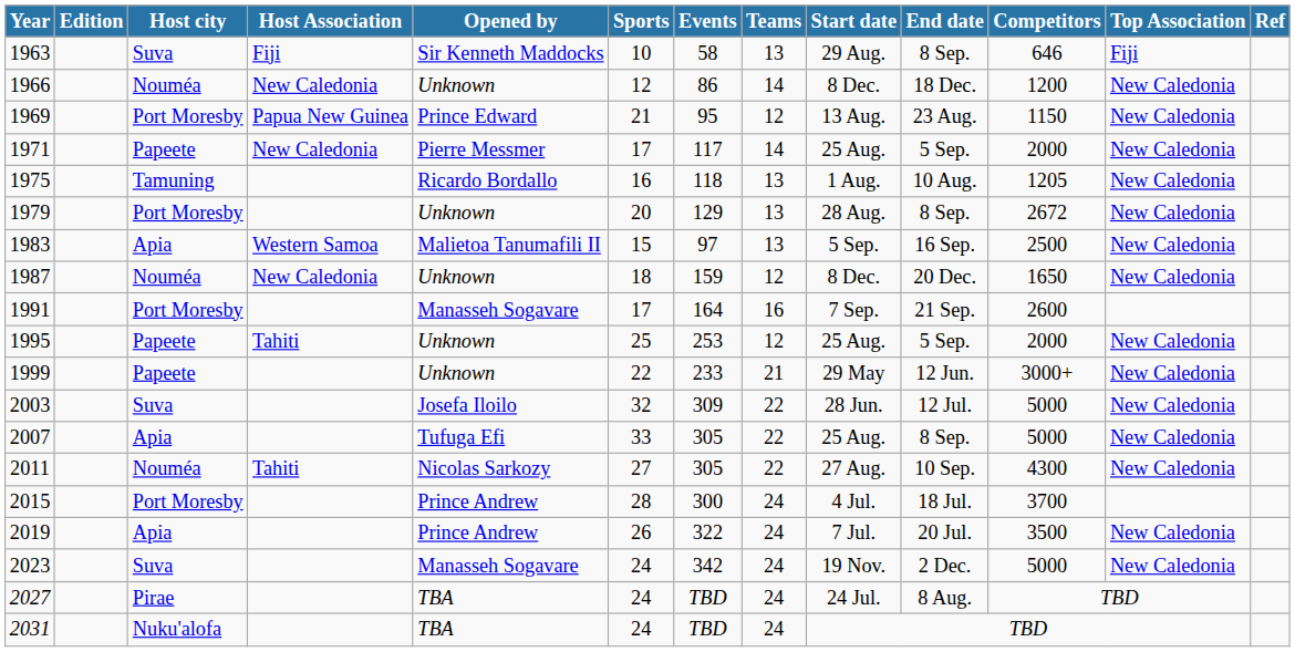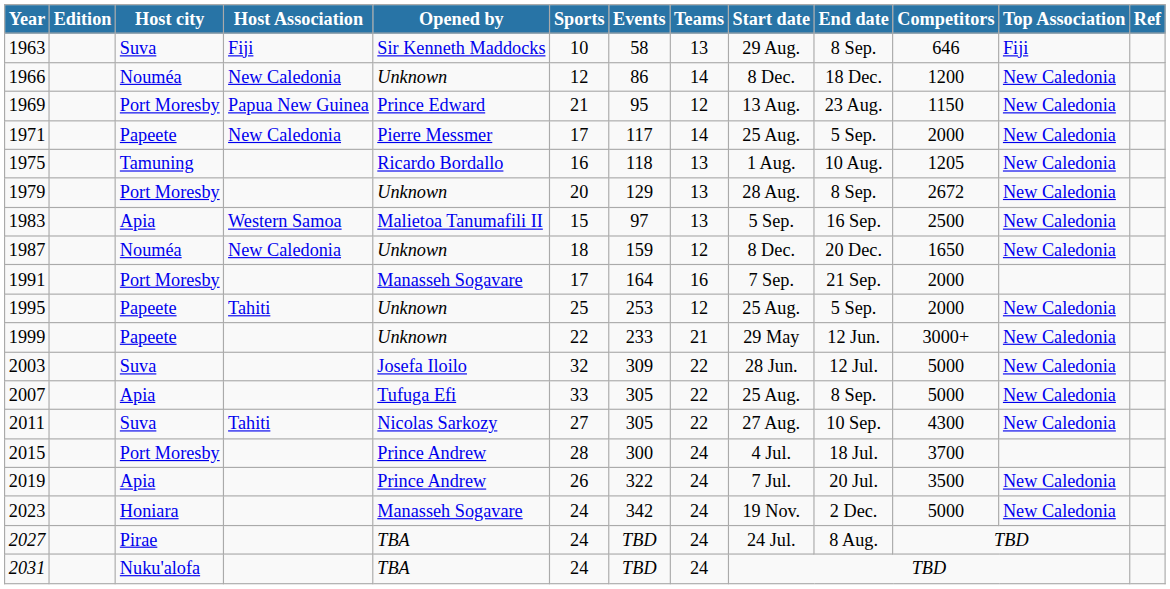 <table class="wikitable sortable" width=  align="center">
 <tr>
 <th rowspan=1 style="background:#2874A6; color:white;">Year</th>
 <th rowspan=1 style="background:#2874A6; color:white;">Edition</th>
 <th rowspan=1 style="background:#2874A6; color:white;">Host city</th>
 <th rowspan=1 style="background:#2874A6; color:white;">Host Association</th>
 <th rowspan=1 style="background:#2874A6; color:white;">Opened by</th>
 <th rowspan=1 style="background:#2874A6; color:white;">Sports</th>
 <th rowspan=1 style="background:#2874A6; color:white;">Events</th>
 <th rowspan=1 style="background:#2874A6; color:white;">Teams</th>
 <th rowspan=1 style="background:#2874A6; color:white;">Start date</th>
 <th rowspan=1 style="background:#2874A6; color:white;">End date</th>
 <th rowspan=1 style="background:#2874A6; color:white;">Competitors</th>
 <th rowspan=1 style="background:#2874A6; color:white;">Top Association</th>
 <th rowspan=1 style="background:#2874A6; color:white;">Ref</th>
 </tr>
 <tr>
 <td align=center>1963</td>
 <td align="center"></td>
 <td align=left><a href='#'>Suva</a></td>
 <td align=left> <a href='#'>Fiji</a></td>
 <td><a href='#'>Sir Kenneth Maddocks</a></td>
 <td align="center">10</td>
 <td align="center">58</td>
 <td align="center">13</td>
 <td align=center>29 Aug.</td>
 <td align=center>8 Sep.</td>
 <td align="center">646</td>
 <td align=left> <a href='#'>Fiji</a></td>
 <td align=center></td>
 </tr>
 <tr>
 <td align=center>1966</td>
 <td align="center"></td>
 <td align=left><a href='#'>Nouméa</a></td>
 <td align=left> <a href='#'>New Caledonia</a></td>
 <td><em>Unknown</em></td>
 <td align="center">12</td>
 <td align="center">86</td>
 <td align="center">14</td>
 <td align=center>8 Dec.</td>
 <td align=center>18 Dec.</td>
 <td align="center">1200</td>
 <td align=left> <a href='#'>New Caledonia</a></td>
 <td align=center></td>
 </tr>
 <tr>
 <td align=center>1969</td>
 <td align="center"></td>
 <td align=left><a href='#'>Port Moresby</a></td>
 <td align=left> <a href='#'>Papua New Guinea</a></td>
 <td><a href='#'>Prince Edward</a></td>
 <td align="center">21</td>
 <td align="center">95</td>
 <td align="center">12</td>
 <td align=center>13 Aug.</td>
 <td align=center>23 Aug.</td>
 <td align="center">1150</td>
 <td align=left> <a href='#'>New Caledonia</a></td>
 <td align=center></td>
 </tr>
 <tr>
 <td align=center>1971</td>
 <td align="center"></td>
 <td align=left><a href='#'>Papeete</a></td>
 <td align=left> <a href='#'>New Caledonia</a></td>
 <td><a href='#'>Pierre Messmer</a></td>
 <td align="center">17</td>
 <td align="center">117</td>
 <td align="center">14</td>
 <td align=center>25 Aug.</td>
 <td align=center>5 Sep.</td>
 <td align="center">2000</td>
 <td align=left> <a href='#'>New Caledonia</a></td>
 <td align=center></td>
 </tr>
 <tr>
 <td align=center>1975</td>
 <td align="center"></td>
 <td align=left><a href='#'>Tamuning</a></td>
 <td align=left></td>
 <td><a href='#'>Ricardo Bordallo</a></td>
 <td align="center">16</td>
 <td align="center">118</td>
 <td align="center">13</td>
 <td align=center>1 Aug.</td>
 <td align=center>10 Aug.</td>
 <td align="center">1205</td>
 <td align=left> <a href='#'>New Caledonia</a></td>
 <td align=center></td>
 </tr>
 <tr>
 <td align=center>1979</td>
 <td align="center"></td>
 <td align=left><a href='#'>Port Moresby</a></td>
 <td align=left></td>
 <td><em>Unknown</em></td>
 <td align="center">20</td>
 <td align="center">129</td>
 <td align="center">13</td>
 <td align=center>28 Aug.</td>
 <td align=center>8 Sep.</td>
 <td align="center">2672</td>
 <td align=left> <a href='#'>New Caledonia</a></td>
 <td align=center></td>
 </tr>
 <tr>
 <td align=center>1983</td>
 <td align="center"></td>
 <td align=left><a href='#'>Apia</a></td>
 <td align=left> <a href='#'>Western Samoa</a></td>
 <td><a href='#'>Malietoa Tanumafili II</a></td>
 <td align="center">15</td>
 <td align="center">97</td>
 <td align="center">13</td>
 <td align=center>5 Sep.</td>
 <td align=center>16 Sep.</td>
 <td align="center">2500</td>
 <td align=left> <a href='#'>New Caledonia</a></td>
 <td align=center></td>
 </tr>
 <tr>
 <td align=center>1987</td>
 <td align="center"></td>
 <td align=left><a href='#'>Nouméa</a></td>
 <td align=left> <a href='#'>New Caledonia</a></td>
 <td><em>Unknown</em></td>
 <td align="center">18</td>
 <td align="center">159</td>
 <td align="center">12</td>
 <td align=center>8 Dec.</td>
 <td align=center>20 Dec.</td>
 <td align="center">1650</td>
 <td align=left> <a href='#'>New Caledonia</a></td>
 <td align=center></td>
 </tr>
 <tr>
 <td align=center>1991</td>
 <td align="center"></td>
 <td align=left><a href='#'>Port Moresby</a></td>
 <td align=left></td>
 <td><a href='#'>Manasseh Sogavare</a></td>
 <td align="center">17</td>
 <td align="center">164</td>
 <td align="center">16</td>
 <td align=center>7 Sep.</td>
 <td align=center>21 Sep.</td>
-<td align="center">2600</td>
+<td align="center">2000</td>
 <td align=left></td>
 <td align=center></td>
 </tr>
 <tr>
 <td align=center>1995</td>
 <td align="center"></td>
 <td align=left><a href='#'>Papeete</a></td>
 <td align=left> <a href='#'>Tahiti</a></td>
 <td><em>Unknown</em></td>
 <td align="center">25</td>
 <td align="center">253</td>
 <td align="center">12</td>
 <td align=center>25 Aug.</td>
 <td align=center>5 Sep.</td>
 <td align="center">2000</td>
 <td align=left> <a href='#'>New Caledonia</a></td>
 <td align=center></td>
 </tr>
 <tr>
 <td align=center>1999</td>
 <td align="center"></td>
 <td align=left><a href='#'>Papeete</a></td>
 <td align=left></td>
 <td><em>Unknown</em></td>
 <td align="center">22</td>
 <td align="center">233</td>
 <td align="center">21</td>
 <td align=center>29 May</td>
 <td align=center>12 Jun.</td>
 <td align="center">3000+</td>
 <td align=left> <a href='#'>New Caledonia</a></td>
 <td align=center></td>
 </tr>
 <tr>
 <td align=center>2003</td>
 <td align="center"></td>
 <td align=left><a href='#'>Suva</a></td>
 <td align=left></td>
 <td><a href='#'>Josefa Iloilo</a></td>
 <td align="center">32</td>
 <td align="center">309</td>
 <td align="center">22</td>
 <td align=center>28 Jun.</td>
 <td align=center>12 Jul.</td>
 <td align="center">5000</td>
 <td align=left> <a href='#'>New Caledonia</a></td>
 <td align=center></td>
 </tr>
 <tr>
 <td align=center>2007</td>
 <td align="center"></td>
 <td align=left><a href='#'>Apia</a></td>
 <td align=left></td>
 <td><a href='#'>Tufuga Efi</a></td>
 <td align="center">33</td>
 <td align="center">305</td>
 <td align="center">22</td>
 <td align=center>25 Aug.</td>
 <td align=center>8 Sep.</td>
 <td align="center">5000</td>
 <td align=left> <a href='#'>New Caledonia</a></td>
 <td align=center></td>
 </tr>
 <tr>
 <td align=center>2011</td>
 <td align="center"></td>
-<td align=left><a href='#'>Nouméa</a></td>
+<td align=left><a href='#'>Suva</a></td>
 <td align=left> <a href='#'>Tahiti</a></td>
 <td><a href='#'>Nicolas Sarkozy</a></td>
 <td align="center">27</td>
 <td align="center">305</td>
 <td align="center">22</td>
 <td align=center>27 Aug.</td>
 <td align=center>10 Sep.</td>
 <td align="center">4300</td>
 <td align=left> <a href='#'>New Caledonia</a></td>
 <td align=center></td>
 </tr>
 <tr>
 <td align=center>2015</td>
 <td align="center"></td>
 <td align=left><a href='#'>Port Moresby</a></td>
 <td align=left></td>
 <td><a href='#'>Prince Andrew</a></td>
 <td align="center">28</td>
 <td align="center">300</td>
 <td align="center">24</td>
 <td align=center>4 Jul.</td>
 <td align=center>18 Jul.</td>
 <td align="center">3700</td>
 <td align=left></td>
 <td align=center></td>
 </tr>
 <tr>
 <td align=center>2019</td>
 <td align="center"></td>
 <td align=left><a href='#'>Apia</a></td>
 <td align=left></td>
 <td><a href='#'>Prince Andrew</a></td>
 <td align="center">26</td>
 <td align="center">322</td>
 <td align="center">24</td>
 <td align=center>7 Jul.</td>
 <td align=center>20 Jul.</td>
 <td align="center">3500</td>
 <td align=left> <a href='#'>New Caledonia</a></td>
 <td align=center></td>
 </tr>
 <tr>
 <td align=center>2023</td>
 <td align="center"></td>
-<td align=left><a href='#'>Suva</a></td>
+<td align=left><a href='#'>Honiara</a></td>
 <td align=left></td>
 <td><a href='#'>Manasseh Sogavare</a></td>
 <td align="center">24</td>
 <td align="center">342</td>
 <td align="center">24</td>
 <td align=center>19 Nov.</td>
 <td align=center>2 Dec.</td>
 <td align="center">5000</td>
 <td align=left> <a href='#'>New Caledonia</a></td>
 <td align=center></td>
 </tr>
 <tr>
 <td align=center><em>2027</em></td>
 <td align="center"></td>
 <td align=left><a href='#'>Pirae</a></td>
 <td align=left></td>
 <td><em>TBA</em></td>
 <td align="center">24</td>
 <td align="center"><em>TBD</em></td>
 <td align="center">24</td>
 <td align=center>24 Jul.</td>
 <td align=center>8 Aug.</td>
 <td colspan=2 align="center"><em>TBD</em></td>
 <td align=center></td>
 </tr>
 <tr>
 <td align=center><em>2031</em></td>
 <td align="center"></td>
 <td align=left><a href='#'>Nuku'alofa</a></td>
 <td align=left></td>
 <td><em>TBA</em></td>
 <td align="center">24</td>
 <td align="center"><em>TBD</em></td>
 <td align="center">24</td>
 <td colspan=4 align=center><em>TBD</td>
 <td align=center></td>
 </tr>
 </table>
